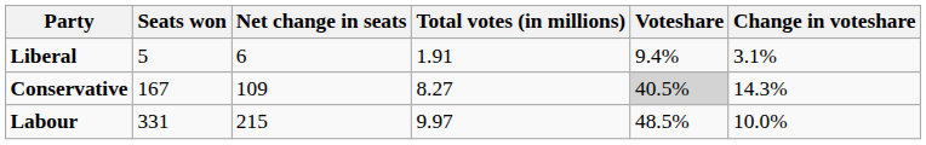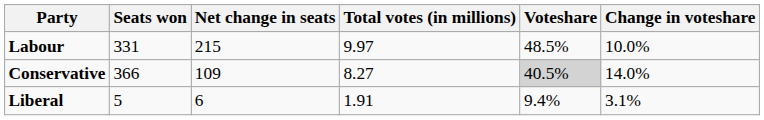 <table class="wikitable">
 <tr>
 <th>Party</th>
 <th>Seats won</th>
 <th>Net change in seats</th>
 <th>Total votes (in millions)</th>
 <th>Voteshare</th>
 <th>Change in voteshare</th>
 </tr>
 <tr>
+<td><strong>Labour</strong></td>
+<td>331</td>
+<td>215</td>
+<td>9.97</td>
+<td>48.5%</td>
+<td>10.0%</td>
+</tr>
+<tr>
+<td><strong>Conservative</strong></td>
+<td>366</td>
+<td>109</td>
+<td>8.27</td>
+<td style="background: lightgrey;">40.5%</td>
+<td>14.0%</td>
+</tr>
+<tr>
 <td><strong>Liberal</strong></td>
 <td>5</td>
 <td>6</td>
 <td>1.91</td>
 <td>9.4%</td>
 <td>3.1%</td>
 </tr>
-<tr>
-<td><strong>Conservative</strong></td>
-<td>167</td>
-<td>109</td>
-<td>8.27</td>
-<td style="background: lightgrey;">40.5%</td>
-<td>14.3%</td>
-</tr>
-<tr>
-<td><strong>Labour</strong></td>
-<td>331</td>
-<td>215</td>
-<td>9.97</td>
-<td>48.5%</td>
-<td>10.0%</td>
-</tr>
 </table>
